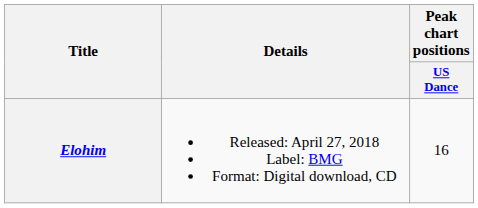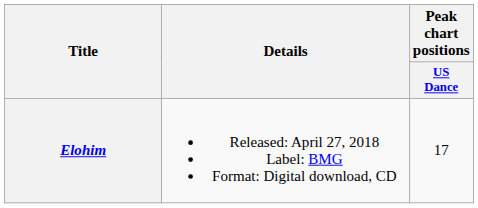 <table class="wikitable plainrowheaders" style="text-align:center;">
 <tr>
 <th scope="col" rowspan="2" style="width:10em;">Title</th>
 <th scope="col" rowspan="2" style="width:16em;">Details</th>
 <th scope="col">Peak chart positions</th>
 </tr>
 <tr>
 <th scope="col" style="width:3em;font-size:85%;"><a href='#'>US<br>Dance</a><br></th>
 </tr>
 <tr>
 <th scope="row"><em><a href='#'>Elohim</a></em></th>
 <td><br><ul><li>Released: April 27, 2018</li><li>Label: <a href='#'>BMG</a></li><li>Format: Digital download, CD</li></ul></td>
-<td>16</td>
+<td>17</td>
 </tr>
 </table>
